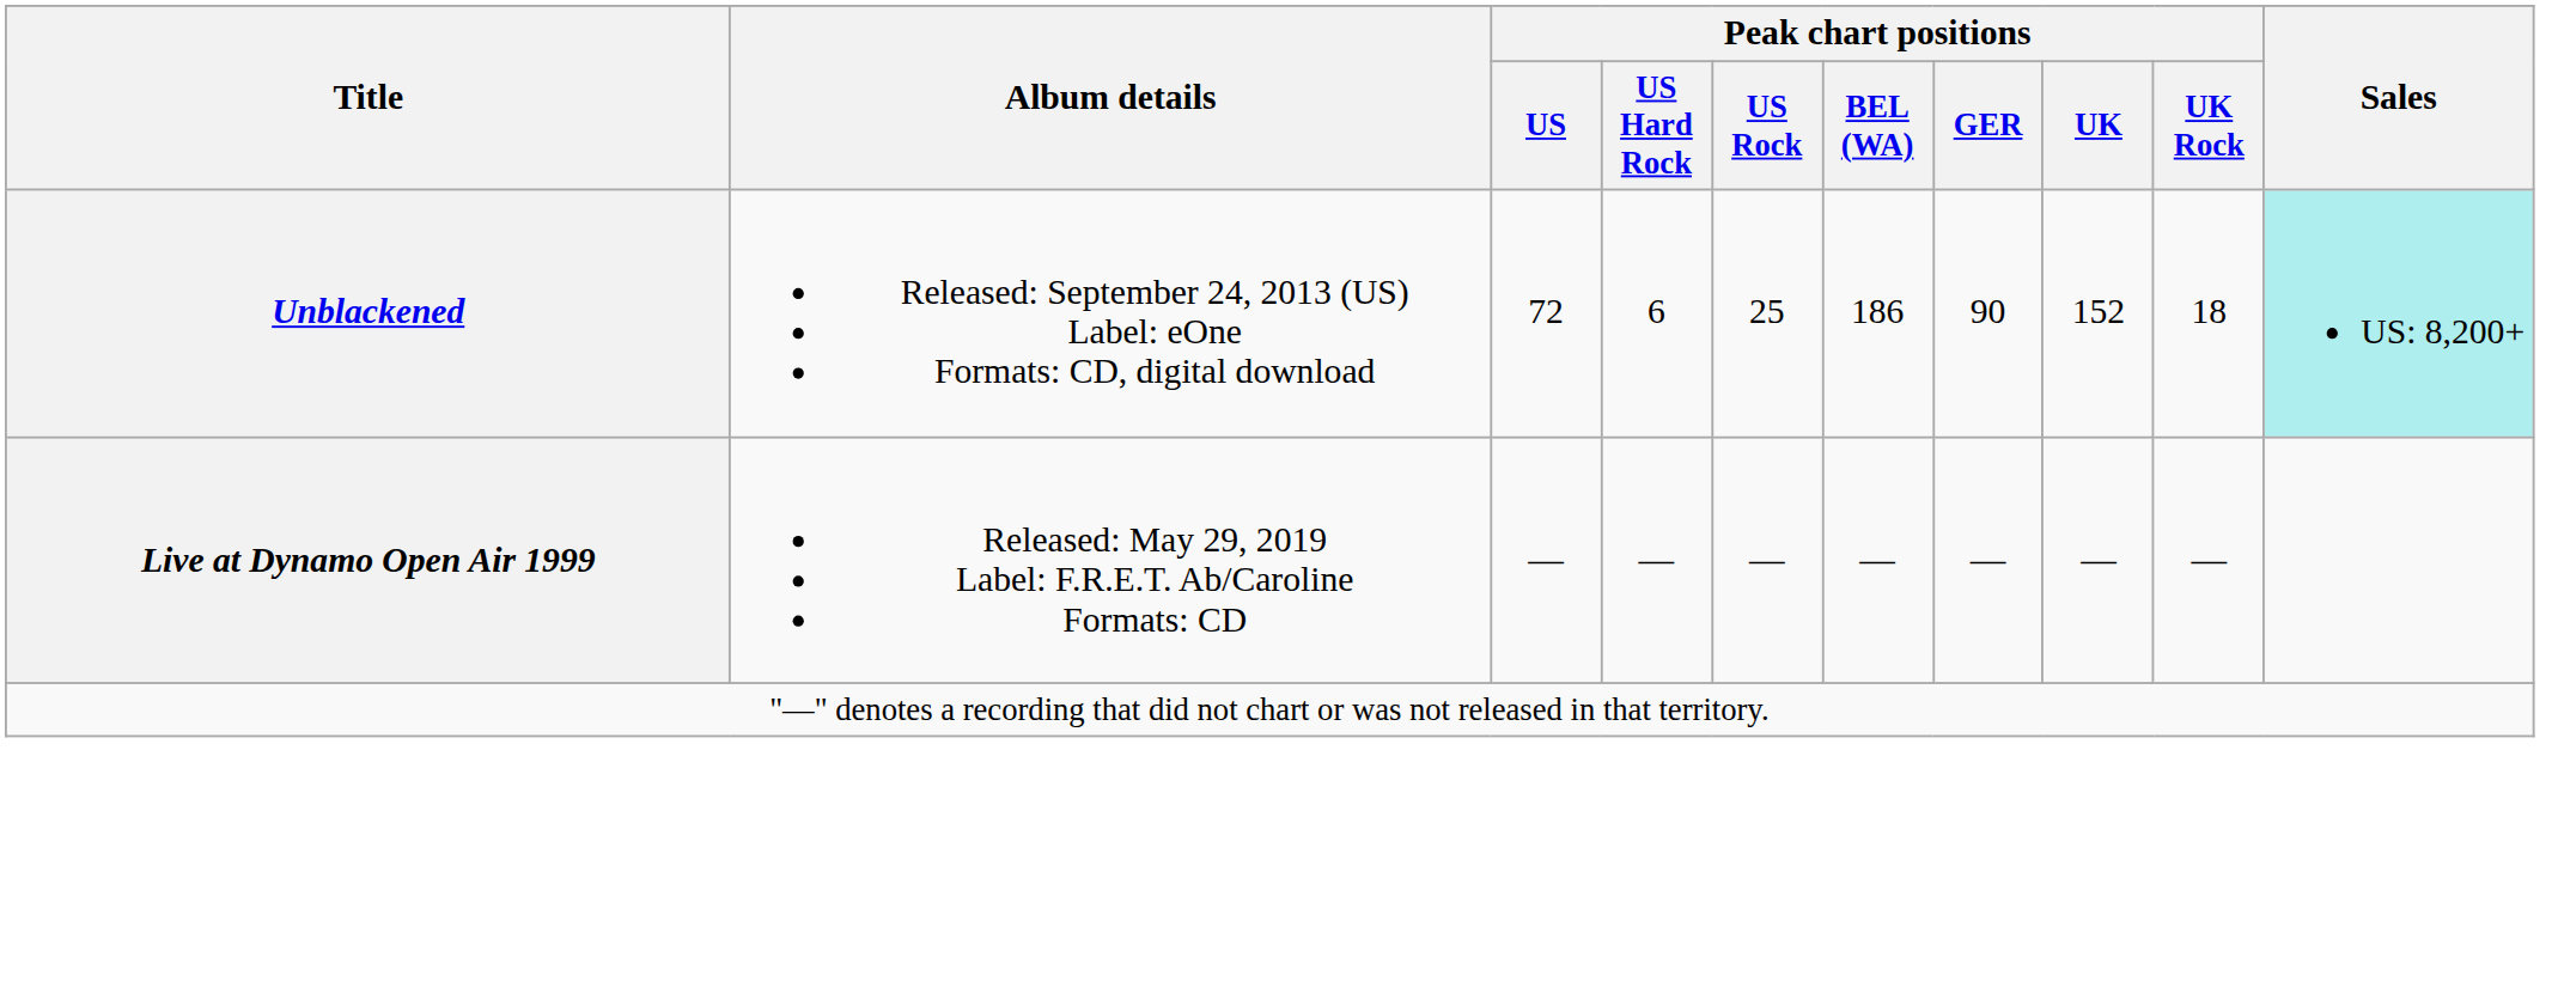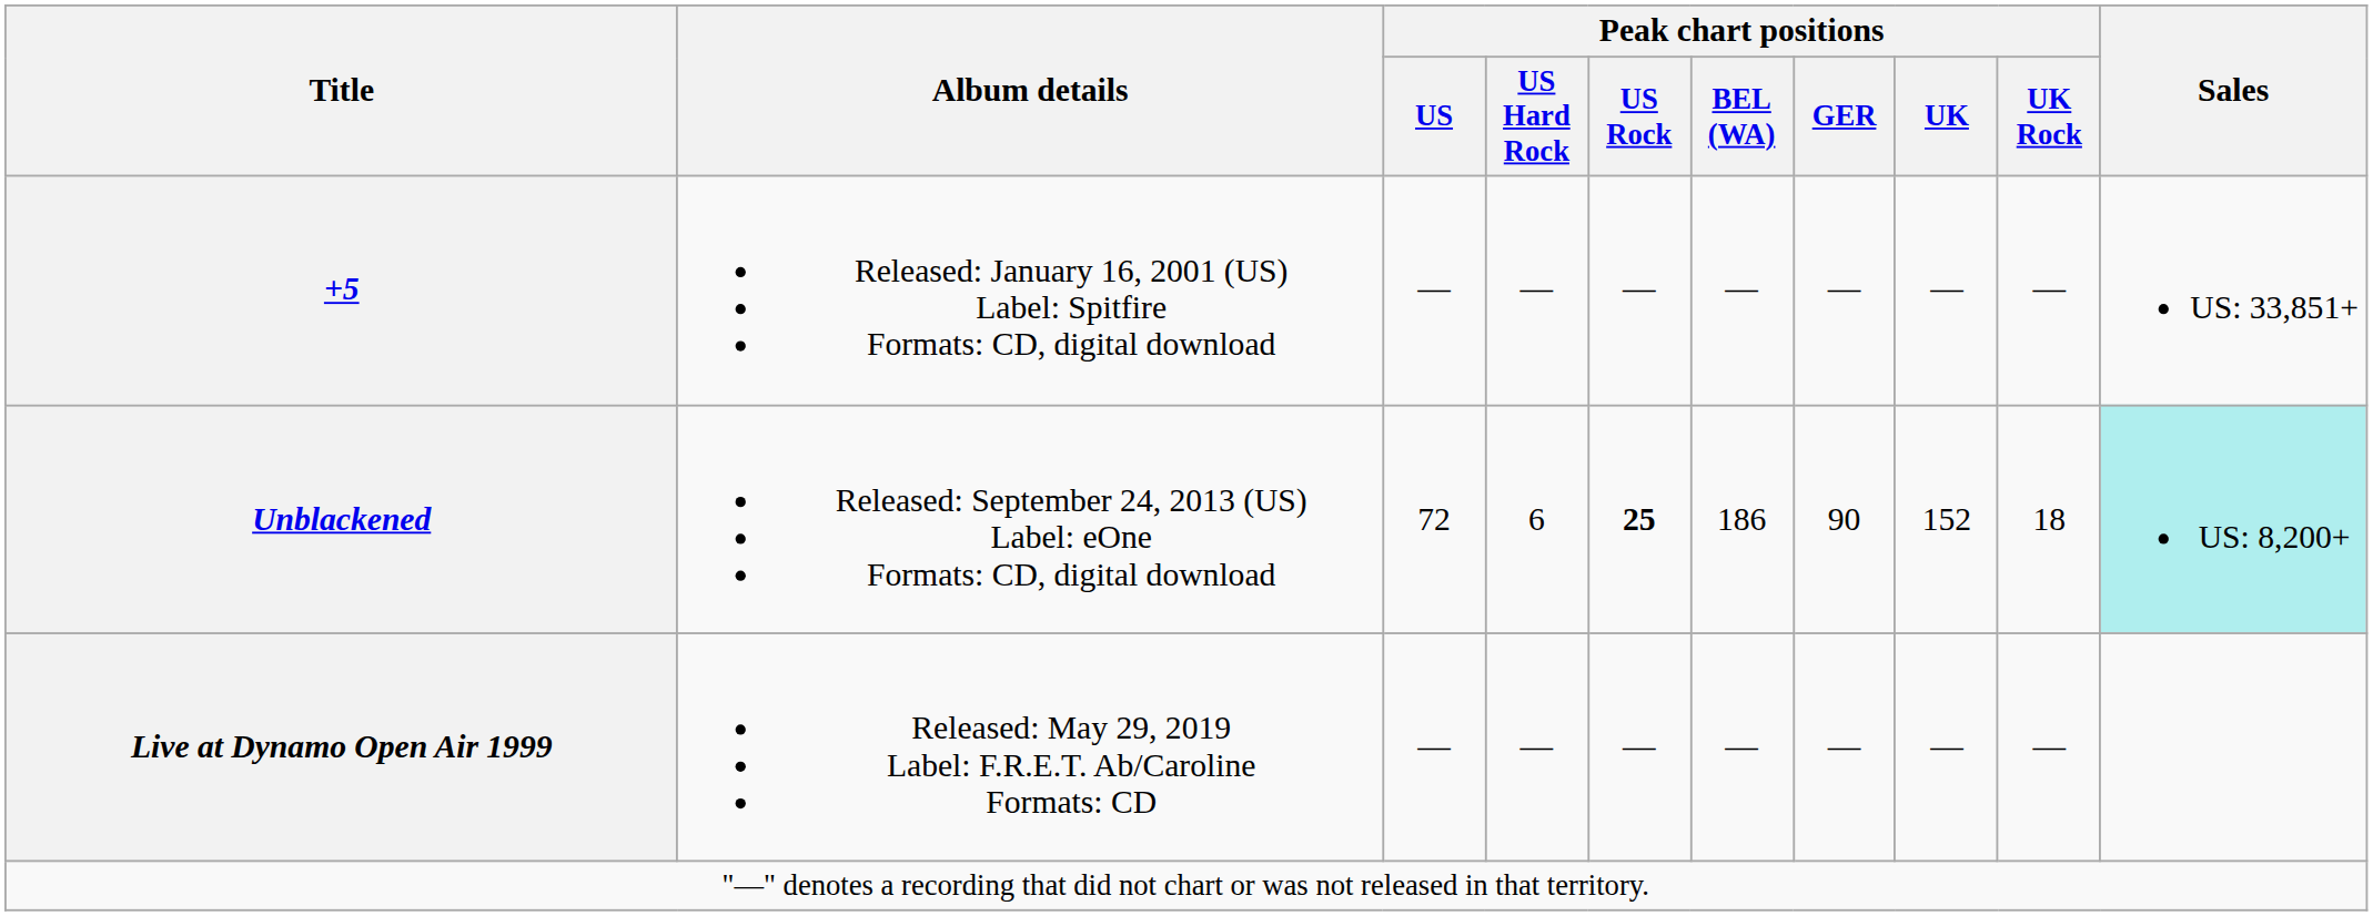 <table class="wikitable plainrowheaders" style="text-align:center;">
 <tr>
 <th scope="col" rowspan="2" style="width:20em;">Title</th>
 <th scope="col" rowspan="2" style="width:21em;">Album details</th>
 <th scope="col" colspan="7">Peak chart positions</th>
 <th scope="col" rowspan="2">Sales</th>
 </tr>
 <tr>
 <th scope="col" style="width:3em;font-size:90%;"><a href='#'>US</a><br></th>
 <th scope="col" style="width:3em;font-size:90%;"><a href='#'>US<br>Hard<br>Rock</a><br></th>
 <th scope="col" style="width:3em;font-size:90%;"><a href='#'>US<br>Rock</a><br></th>
 <th scope="col" style="width:3em;font-size:90%;"><a href='#'>BEL<br>(WA)</a><br></th>
 <th scope="col" style="width:3em;font-size:90%;"><a href='#'>GER</a><br></th>
 <th scope="col" style="width:3em;font-size:90%;"><a href='#'>UK</a><br></th>
 <th scope="col" style="width:3em;font-size:90%;"><a href='#'>UK<br>Rock</a><br></th>
 </tr>
 <tr>
+<th scope="row"><em><a href='#'> +5</a></em></th>
+<td><br><ul><li>Released: January 16, 2001 <span>(US)</span></li><li>Label: Spitfire</li><li>Formats: CD, digital download</li></ul></td>
+<td>—</td>
+<td>—</td>
+<td>—</td>
+<td>—</td>
+<td>—</td>
+<td>—</td>
+<td>—</td>
+<td><br><ul><li>US: 33,851+</li></ul></td>
+</tr>
+<tr>
 <th scope="row"><em><a href='#'>Unblackened</a></em></th>
 <td><br><ul><li>Released: September 24, 2013 <span>(US)</span></li><li>Label: eOne</li><li>Formats: CD, digital download</li></ul></td>
 <td>72</td>
 <td>6</td>
-<td>25</td>
+<td><strong>25</strong></td>
 <td>186</td>
 <td>90</td>
 <td>152</td>
 <td>18</td>
 <td style="background: paleturquoise;"><br><ul><li>US: 8,200+</li></ul></td>
 </tr>
 <tr>
 <th scope="row"><em>Live at Dynamo Open Air 1999</em></th>
 <td><br><ul><li>Released: May 29, 2019</li><li>Label: F.R.E.T. Ab/Caroline</li><li>Formats: CD</li></ul></td>
 <td>—</td>
 <td>—</td>
 <td>—</td>
 <td>—</td>
 <td>—</td>
 <td>—</td>
 <td>—</td>
 <td></td>
 </tr>
 <tr>
 <td colspan="10" style="font-size:90%">"—" denotes a recording that did not chart or was not released in that territory.</td>
 </tr>
 </table>
